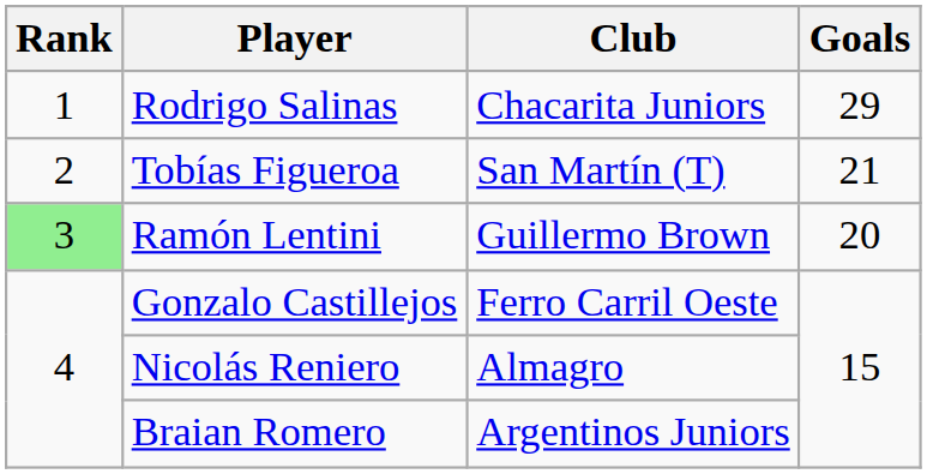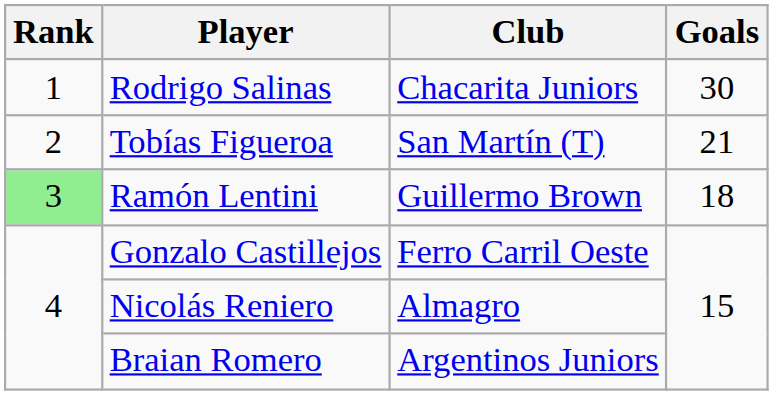 <table class="wikitable" style="text-align:center">
 <tr>
 <th>Rank</th>
 <th>Player</th>
 <th>Club</th>
 <th>Goals</th>
 </tr>
 <tr>
 <td align="center">1</td>
 <td align="left"> <a href='#'>Rodrigo Salinas</a></td>
 <td align="left"><a href='#'>Chacarita Juniors</a></td>
-<td align="center">29</td>
+<td align="center">30</td>
 </tr>
 <tr>
 <td align="center">2</td>
 <td align="left"> <a href='#'>Tobías Figueroa</a></td>
 <td align="left"><a href='#'>San Martín (T)</a></td>
 <td align="center">21</td>
 </tr>
 <tr>
 <td align="center" style="background: lightgreen;">3</td>
 <td align="left"> <a href='#'>Ramón Lentini</a></td>
 <td align="left"><a href='#'>Guillermo Brown</a></td>
-<td align="center">20</td>
+<td align="center">18</td>
 </tr>
 <tr>
 <td rowspan=4>4</td>
 <td align="left"> <a href='#'>Gonzalo Castillejos</a></td>
 <td align="left"><a href='#'>Ferro Carril Oeste</a></td>
 <td rowspan=4>15</td>
 </tr>
 <tr>
 <td align="left"> <a href='#'>Nicolás Reniero</a></td>
 <td align="left"><a href='#'>Almagro</a></td>
 </tr>
 <tr>
 <td align="left"> <a href='#'>Braian Romero</a></td>
 <td align="left"><a href='#'>Argentinos Juniors</a></td>
 </tr>
 </table>
